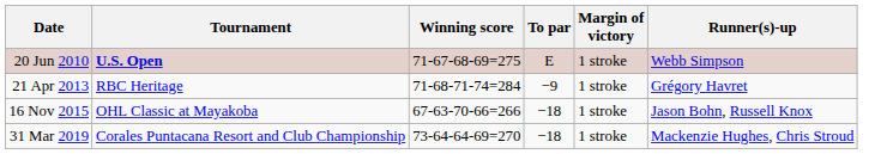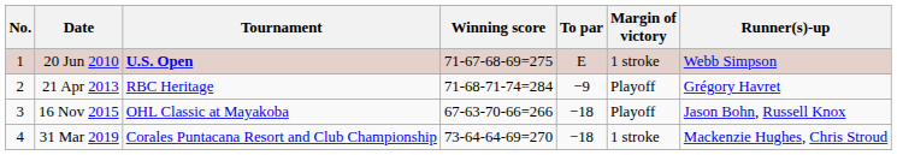 <table class="wikitable" style="font-size:95%;">
 <tr>
+<th>No.</th>
 <th>Date</th>
 <th>Tournament</th>
 <th>Winning score</th>
 <th>To par</th>
 <th>Margin of<br>victory</th>
 <th>Runner(s)-up</th>
 </tr>
 <tr style="background:#e5d1cb;">
+<td align=center>1</td>
 <td align=right>20 Jun <a href='#'>2010</a></td>
 <td><strong><a href='#'>U.S. Open</a></strong></td>
 <td align=right>71-67-68-69=275</td>
 <td align=center>E</td>
 <td>1 stroke</td>
 <td> <a href='#'>Webb Simpson</a></td>
 </tr>
 <tr>
+<td align=center>2</td>
 <td align=right>21 Apr <a href='#'>2013</a></td>
 <td><a href='#'>RBC Heritage</a></td>
 <td align=right>71-68-71-74=284</td>
 <td align=center>−9</td>
-<td>1 stroke</td>
+<td>Playoff</td>
 <td> <a href='#'>Grégory Havret</a></td>
 </tr>
 <tr>
+<td align=center>3</td>
 <td align=right>16 Nov <a href='#'>2015</a></td>
 <td><a href='#'>OHL Classic at Mayakoba</a></td>
 <td>67-63-70-66=266</td>
 <td align=center>−18</td>
-<td>1 stroke</td>
+<td>Playoff</td>
 <td> <a href='#'>Jason Bohn</a>,  <a href='#'>Russell Knox</a></td>
 </tr>
 <tr>
+<td align=center>4</td>
 <td align=right>31 Mar <a href='#'>2019</a></td>
 <td><a href='#'>Corales Puntacana Resort and Club Championship</a></td>
 <td>73-64-64-69=270</td>
 <td align=center>−18</td>
 <td>1 stroke</td>
 <td> <a href='#'>Mackenzie Hughes</a>,  <a href='#'>Chris Stroud</a></td>
 </tr>
 </table>
